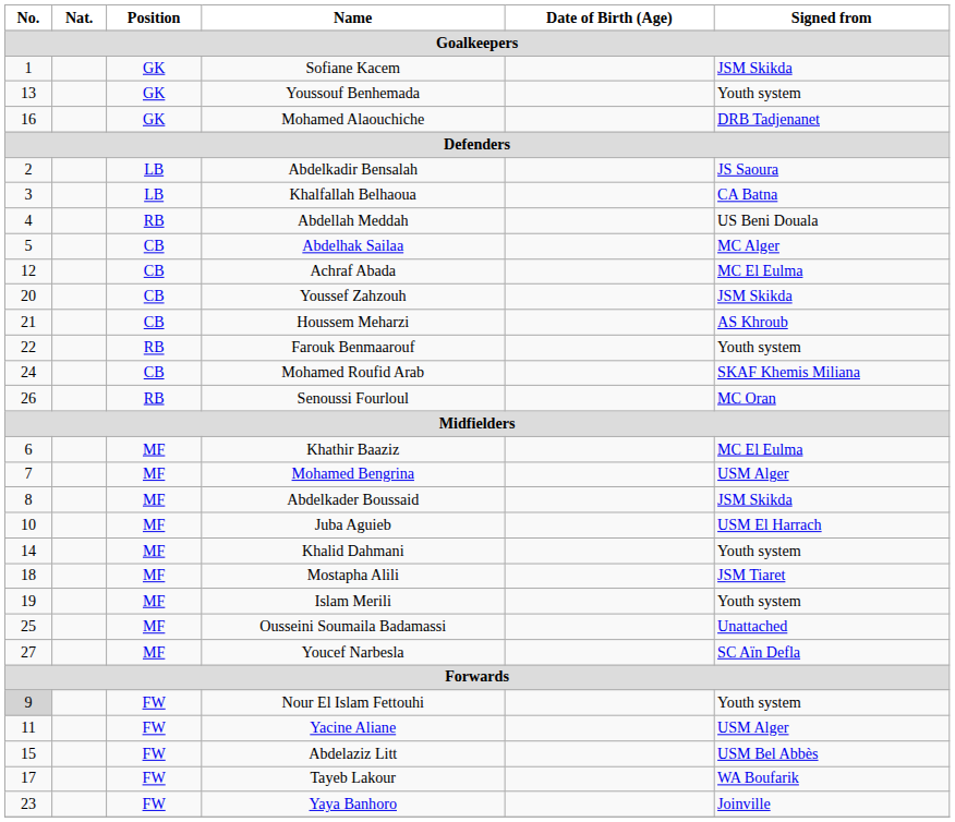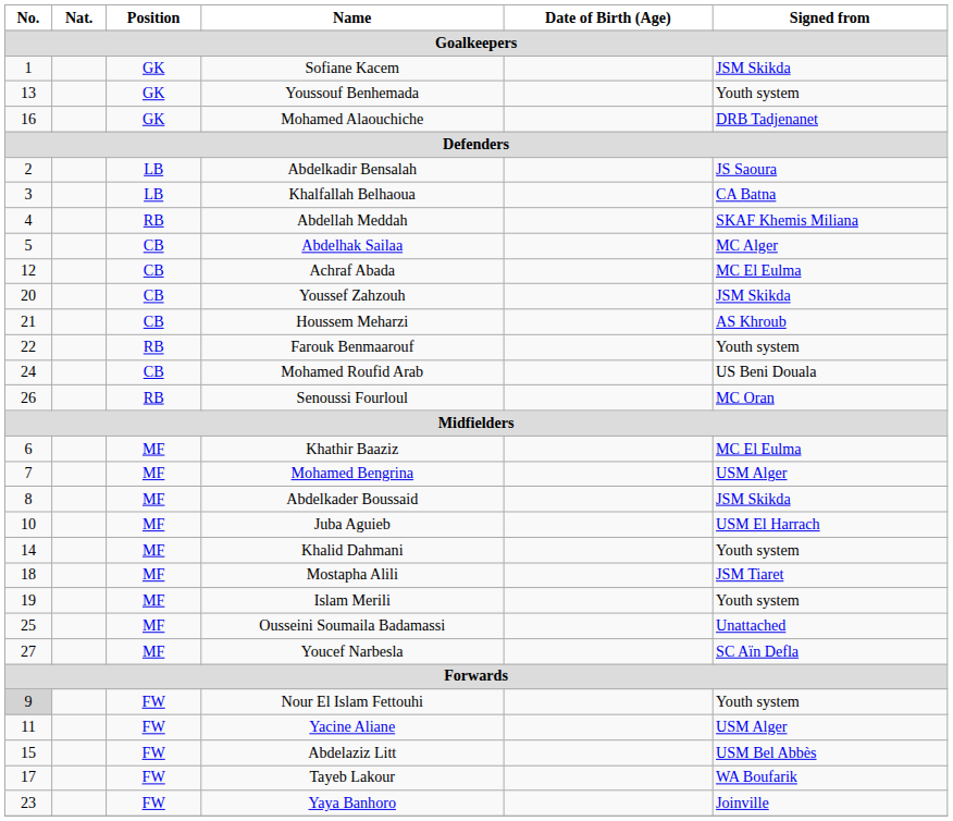 <table class="wikitable" style="text-align:center; font-size:90%; width:70%">
 <tr>
 <th style="background:white; color:black; text-align:center;">No.</th>
 <th style="background:white; color:black; text-align:center;">Nat.</th>
 <th style="background:white; color:black; text-align:center;">Position</th>
 <th style="background:white; color:black; text-align:center;">Name</th>
 <th style="background:white; color:black; text-align:center;">Date of Birth (Age)</th>
 <th style="background:white; color:black; text-align:center;">Signed from</th>
 </tr>
 <tr>
 <th colspan=10 style="background:#DCDCDC; text-align:center;">Goalkeepers</th>
 </tr>
 <tr>
 <td>1</td>
 <td></td>
 <td><a href='#'>GK</a></td>
 <td>Sofiane Kacem</td>
 <td></td>
 <td style="text-align:left"> <a href='#'>JSM Skikda</a></td>
 </tr>
 <tr>
 <td>13</td>
 <td></td>
 <td><a href='#'>GK</a></td>
 <td>Youssouf Benhemada</td>
 <td></td>
 <td style="text-align:left"> Youth system</td>
 </tr>
 <tr>
 <td>16</td>
 <td></td>
 <td><a href='#'>GK</a></td>
 <td>Mohamed Alaouchiche</td>
 <td></td>
 <td style="text-align:left"> <a href='#'>DRB Tadjenanet</a></td>
 </tr>
 <tr>
 <th colspan=10 style="background:#DCDCDC; text-align:center;">Defenders</th>
 </tr>
 <tr>
 <td>2</td>
 <td></td>
 <td><a href='#'>LB</a></td>
 <td>Abdelkadir Bensalah</td>
 <td></td>
 <td style="text-align:left"> <a href='#'>JS Saoura</a></td>
 </tr>
 <tr>
 <td>3</td>
 <td></td>
 <td><a href='#'>LB</a></td>
 <td>Khalfallah Belhaoua</td>
 <td></td>
 <td style="text-align:left"> <a href='#'>CA Batna</a></td>
 </tr>
 <tr>
 <td>4</td>
 <td></td>
 <td><a href='#'>RB</a></td>
 <td>Abdellah Meddah</td>
 <td></td>
-<td style="text-align:left"> US Beni Douala</td>
+<td style="text-align:left"> <a href='#'>SKAF Khemis Miliana</a></td>
 </tr>
 <tr>
 <td>5</td>
 <td></td>
 <td><a href='#'>CB</a></td>
 <td><a href='#'>Abdelhak Sailaa</a></td>
 <td></td>
 <td style="text-align:left"> <a href='#'>MC Alger</a></td>
 </tr>
 <tr>
 <td>12</td>
 <td></td>
 <td><a href='#'>CB</a></td>
 <td>Achraf Abada</td>
 <td></td>
 <td style="text-align:left"> <a href='#'>MC El Eulma</a></td>
 </tr>
 <tr>
 <td>20</td>
 <td></td>
 <td><a href='#'>CB</a></td>
 <td>Youssef Zahzouh</td>
 <td></td>
 <td style="text-align:left"> <a href='#'>JSM Skikda</a></td>
 </tr>
 <tr>
 <td>21</td>
 <td></td>
 <td><a href='#'>CB</a></td>
 <td>Houssem Meharzi</td>
 <td></td>
 <td style="text-align:left"> <a href='#'>AS Khroub</a></td>
 </tr>
 <tr>
 <td>22</td>
 <td></td>
 <td><a href='#'>RB</a></td>
 <td>Farouk Benmaarouf</td>
 <td></td>
 <td style="text-align:left"> Youth system</td>
 </tr>
 <tr>
 <td>24</td>
 <td></td>
 <td><a href='#'>CB</a></td>
 <td>Mohamed Roufid Arab</td>
 <td></td>
-<td style="text-align:left"> <a href='#'>SKAF Khemis Miliana</a></td>
+<td style="text-align:left"> US Beni Douala</td>
 </tr>
 <tr>
 <td>26</td>
 <td></td>
 <td><a href='#'>RB</a></td>
 <td>Senoussi Fourloul</td>
 <td></td>
 <td style="text-align:left"> <a href='#'>MC Oran</a></td>
 </tr>
 <tr>
 <th colspan=10 style="background:#DCDCDC; text-align:center;">Midfielders</th>
 </tr>
 <tr>
 <td>6</td>
 <td></td>
 <td><a href='#'>MF</a></td>
 <td>Khathir Baaziz</td>
 <td></td>
 <td style="text-align:left"> <a href='#'>MC El Eulma</a></td>
 </tr>
 <tr>
 <td>7</td>
 <td></td>
 <td><a href='#'>MF</a></td>
 <td><a href='#'>Mohamed Bengrina</a></td>
 <td></td>
 <td style="text-align:left"> <a href='#'>USM Alger</a></td>
 </tr>
 <tr>
 <td>8</td>
 <td></td>
 <td><a href='#'>MF</a></td>
 <td>Abdelkader Boussaid</td>
 <td></td>
 <td style="text-align:left"> <a href='#'>JSM Skikda</a></td>
 </tr>
 <tr>
 <td>10</td>
 <td></td>
 <td><a href='#'>MF</a></td>
 <td>Juba Aguieb</td>
 <td></td>
 <td style="text-align:left"> <a href='#'>USM El Harrach</a></td>
 </tr>
 <tr>
 <td>14</td>
 <td></td>
 <td><a href='#'>MF</a></td>
 <td>Khalid Dahmani</td>
 <td></td>
 <td style="text-align:left"> Youth system</td>
 </tr>
 <tr>
 <td>18</td>
 <td></td>
 <td><a href='#'>MF</a></td>
 <td>Mostapha Alili</td>
 <td></td>
 <td style="text-align:left"> <a href='#'>JSM Tiaret</a></td>
 </tr>
 <tr>
 <td>19</td>
 <td></td>
 <td><a href='#'>MF</a></td>
 <td>Islam Merili</td>
 <td></td>
 <td style="text-align:left"> Youth system</td>
 </tr>
 <tr>
 <td>25</td>
 <td></td>
 <td><a href='#'>MF</a></td>
 <td>Ousseini Soumaila Badamassi</td>
 <td></td>
 <td style="text-align:left"><a href='#'>Unattached</a></td>
 </tr>
 <tr>
 <td>27</td>
 <td></td>
 <td><a href='#'>MF</a></td>
 <td>Youcef Narbesla</td>
 <td></td>
 <td style="text-align:left"> <a href='#'>SC Aïn Defla</a></td>
 </tr>
 <tr>
 <th colspan=10 style="background:#DCDCDC; text-align:center;">Forwards</th>
 </tr>
 <tr>
 <td style="background: lightgrey;">9</td>
 <td></td>
 <td><a href='#'>FW</a></td>
 <td>Nour El Islam Fettouhi</td>
 <td></td>
 <td style="text-align:left"> Youth system</td>
 </tr>
 <tr>
 <td>11</td>
 <td></td>
 <td><a href='#'>FW</a></td>
 <td><a href='#'>Yacine Aliane</a></td>
 <td></td>
 <td style="text-align:left"> <a href='#'>USM Alger</a></td>
 </tr>
 <tr>
 <td>15</td>
 <td></td>
 <td><a href='#'>FW</a></td>
 <td>Abdelaziz Litt</td>
 <td></td>
 <td style="text-align:left"> <a href='#'>USM Bel Abbès</a></td>
 </tr>
 <tr>
 <td>17</td>
 <td></td>
 <td><a href='#'>FW</a></td>
 <td>Tayeb Lakour</td>
 <td></td>
 <td style="text-align:left"> <a href='#'>WA Boufarik</a></td>
 </tr>
 <tr>
 <td>23</td>
 <td></td>
 <td><a href='#'>FW</a></td>
 <td><a href='#'>Yaya Banhoro</a></td>
 <td></td>
 <td style="text-align:left"> <a href='#'>Joinville</a></td>
 </tr>
 <tr>
 </tr>
 </table>
